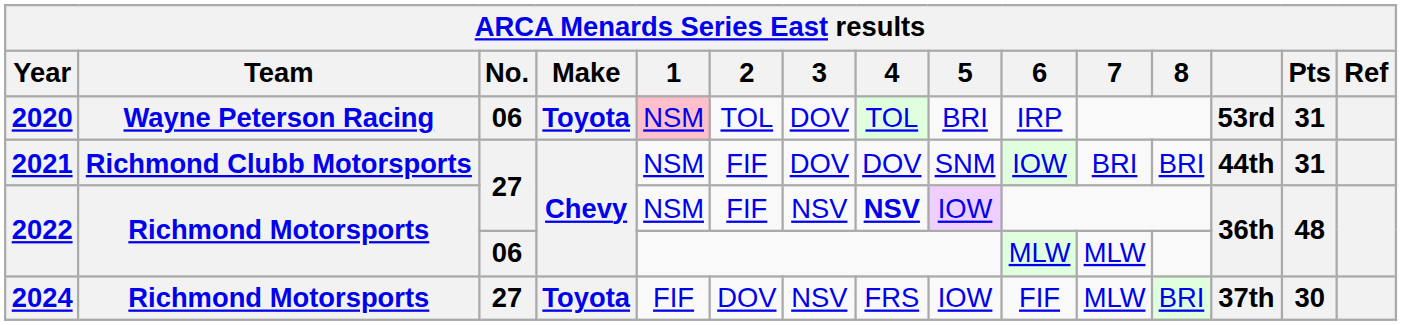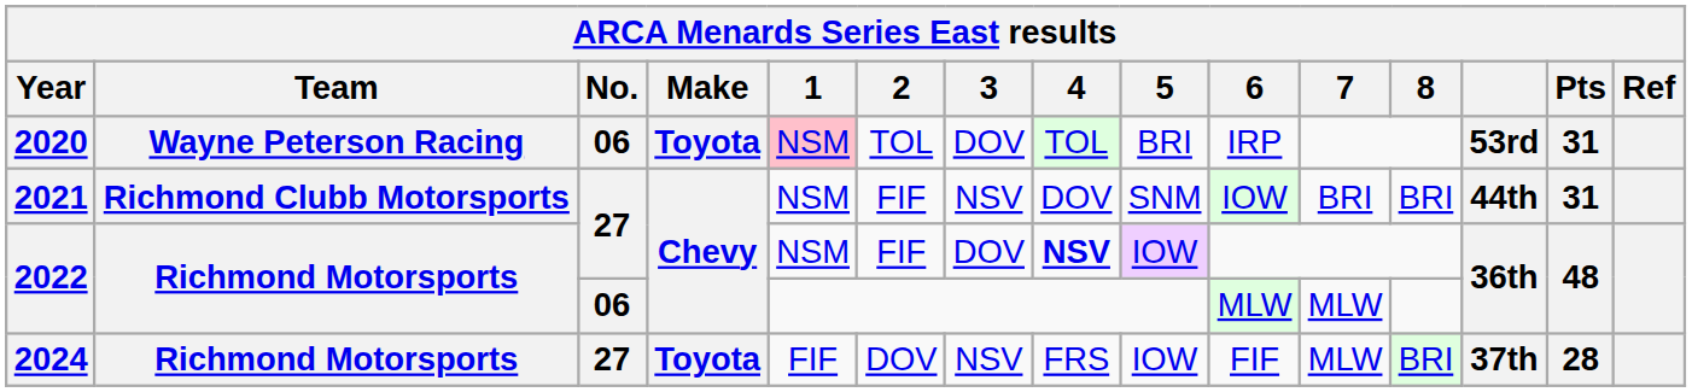 <table class="wikitable" style="text-align:center; font-size:75%">
 <tr>
 <th colspan=16><a href='#'>ARCA Menards Series East</a> results</th>
 </tr>
 <tr>
 <th>Year</th>
 <th>Team</th>
 <th>No.</th>
 <th>Make</th>
 <th>1</th>
 <th>2</th>
 <th>3</th>
 <th>4</th>
 <th>5</th>
 <th>6</th>
 <th>7</th>
 <th>8</th>
 <th></th>
 <th>Pts</th>
 <th>Ref</th>
 </tr>
 <tr>
 <th><a href='#'>2020</a></th>
 <th><a href='#'>Wayne Peterson Racing</a></th>
 <th>06</th>
 <th><a href='#'>Toyota</a></th>
 <td style="background: pink;"><a href='#'>NSM</a></td>
 <td><a href='#'>TOL</a></td>
 <td><a href='#'>DOV</a></td>
 <td style="background:#DFFFDF;"><a href='#'>TOL</a><br></td>
 <td><a href='#'>BRI</a></td>
 <td><a href='#'>IRP</a></td>
 <td colspan=2></td>
 <th>53rd</th>
 <th>31</th>
 <th></th>
 </tr>
 <tr>
 <th><a href='#'>2021</a></th>
 <th><a href='#'>Richmond Clubb Motorsports</a></th>
 <th rowspan=2>27</th>
 <th rowspan=3><a href='#'>Chevy</a></th>
 <td><a href='#'>NSM</a></td>
 <td><a href='#'>FIF</a></td>
-<td><a href='#'>DOV</a></td>
+<td><a href='#'>NSV</a></td>
 <td><a href='#'>DOV</a></td>
 <td><a href='#'>SNM</a></td>
 <td style="background:#DFFFDF;"><a href='#'>IOW</a><br></td>
 <td><a href='#'>BRI</a></td>
 <td><a href='#'>BRI</a></td>
 <th>44th</th>
 <th>31</th>
 <th></th>
 </tr>
 <tr>
 <th rowspan=2><a href='#'>2022</a></th>
 <th rowspan=2><a href='#'>Richmond Motorsports</a></th>
 <td><a href='#'>NSM</a></td>
 <td><a href='#'>FIF</a></td>
-<td><a href='#'>NSV</a></td>
+<td><a href='#'>DOV</a></td>
 <td><strong><a href='#'>NSV</a></strong></td>
 <td style="background:#EFCFFF;"><a href='#'>IOW</a><br></td>
 <td colspan=3></td>
 <th rowspan=2>36th</th>
 <th rowspan=2>48</th>
 <th rowspan=2></th>
 </tr>
 <tr>
 <th>06</th>
 <td colspan=5></td>
 <td style="background:#DFFFDF;"><a href='#'>MLW</a><br></td>
 <td><a href='#'>MLW</a></td>
 <td></td>
 </tr>
 <tr>
 <th><a href='#'>2024</a></th>
 <th><a href='#'>Richmond Motorsports</a></th>
 <th>27</th>
 <th><a href='#'>Toyota</a></th>
 <td><a href='#'>FIF</a></td>
 <td><a href='#'>DOV</a></td>
 <td><a href='#'>NSV</a></td>
 <td><a href='#'>FRS</a></td>
 <td><a href='#'>IOW</a></td>
 <td><a href='#'>FIF</a></td>
 <td><a href='#'>MLW</a></td>
 <td style="background:#DFFFDF;"><a href='#'>BRI</a><br></td>
 <th>37th</th>
-<th>30</th>
+<th>28</th>
 <th></th>
 </tr>
 </table>
